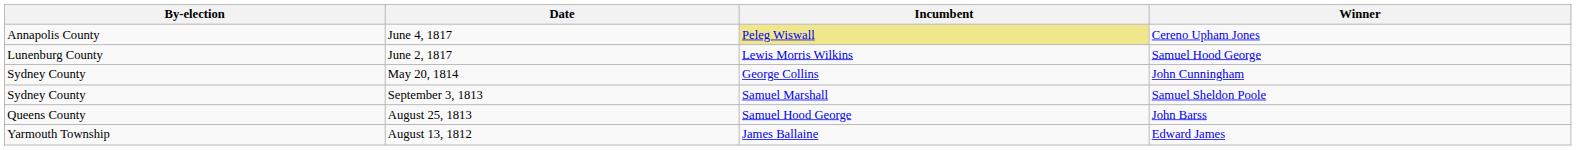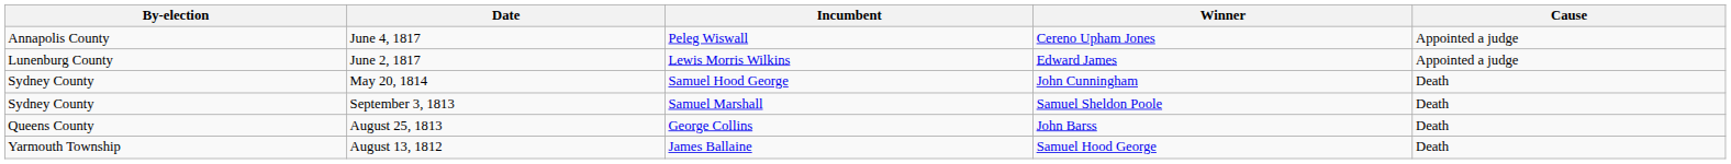 <table class=wikitable style="width:100%">
 <tr>
 <th>By-election</th>
 <th>Date</th>
 <th>Incumbent</th>
 <th>Winner</th>
+<th>Cause</th>
 </tr>
 <tr>
 <td>Annapolis County</td>
 <td>June 4, 1817</td>
-<td style="background: khaki;"><a href='#'>Peleg Wiswall</a></td>
+<td><a href='#'>Peleg Wiswall</a></td>
 <td><a href='#'>Cereno Upham Jones</a></td>
+<td>Appointed a judge</td>
 </tr>
 <tr>
 <td>Lunenburg County</td>
 <td>June 2, 1817</td>
 <td><a href='#'>Lewis Morris Wilkins</a></td>
-<td><a href='#'>Samuel Hood George</a></td>
+<td><a href='#'>Edward James</a></td>
+<td>Appointed a judge</td>
 </tr>
 <tr>
 <td>Sydney County</td>
 <td>May 20, 1814</td>
-<td><a href='#'>George Collins</a></td>
+<td><a href='#'>Samuel Hood George</a></td>
 <td><a href='#'>John Cunningham</a></td>
+<td>Death</td>
 </tr>
 <tr>
 <td>Sydney County</td>
 <td>September 3, 1813</td>
 <td><a href='#'>Samuel Marshall</a></td>
 <td><a href='#'>Samuel Sheldon Poole</a></td>
+<td>Death</td>
 </tr>
 <tr>
 <td>Queens County</td>
 <td>August 25, 1813</td>
-<td><a href='#'>Samuel Hood George</a></td>
+<td><a href='#'>George Collins</a></td>
 <td><a href='#'>John Barss</a></td>
+<td>Death</td>
 </tr>
 <tr>
 <td>Yarmouth Township</td>
 <td>August 13, 1812</td>
 <td><a href='#'>James Ballaine</a></td>
-<td><a href='#'>Edward James</a></td>
+<td><a href='#'>Samuel Hood George</a></td>
+<td>Death</td>
 </tr>
 </table>
